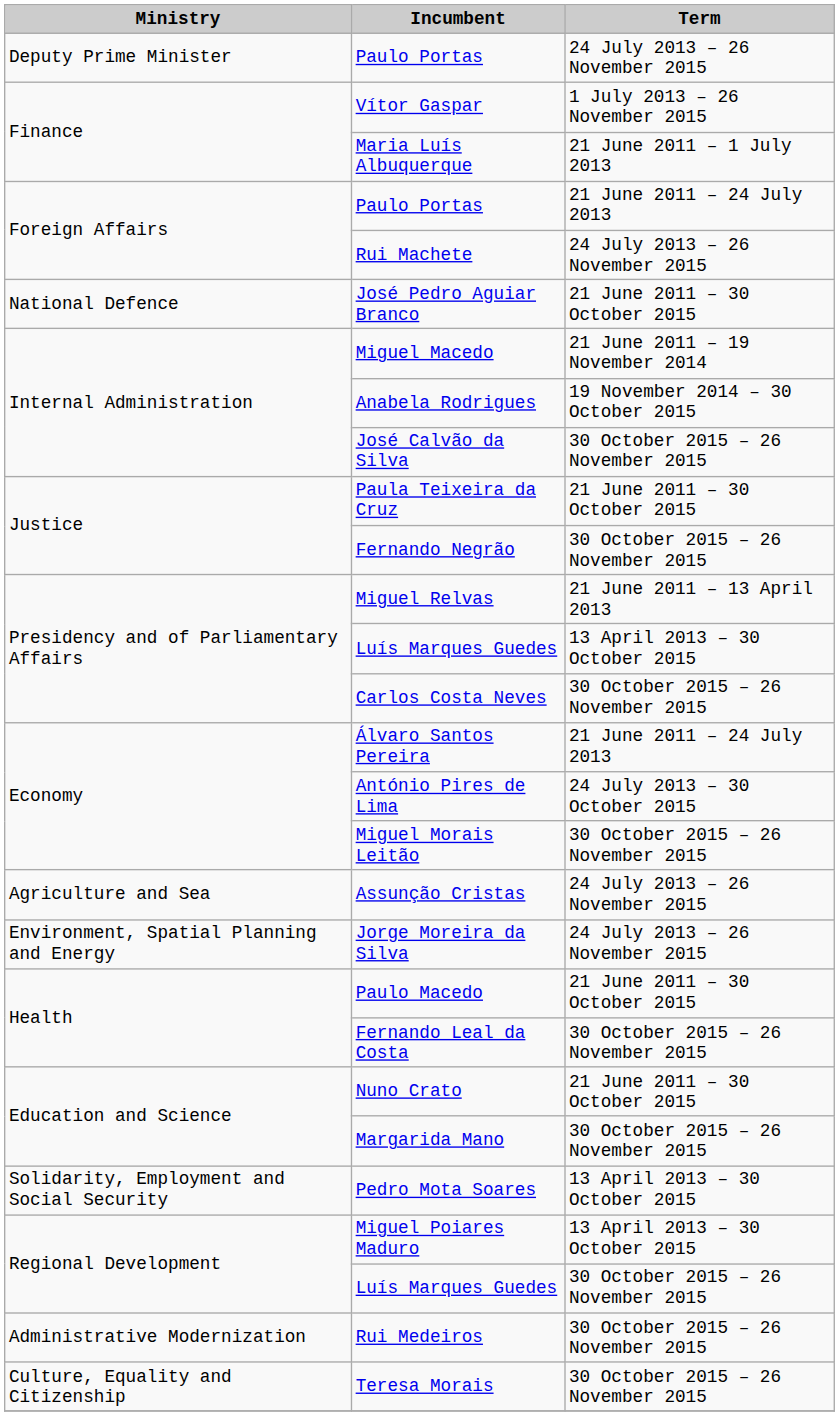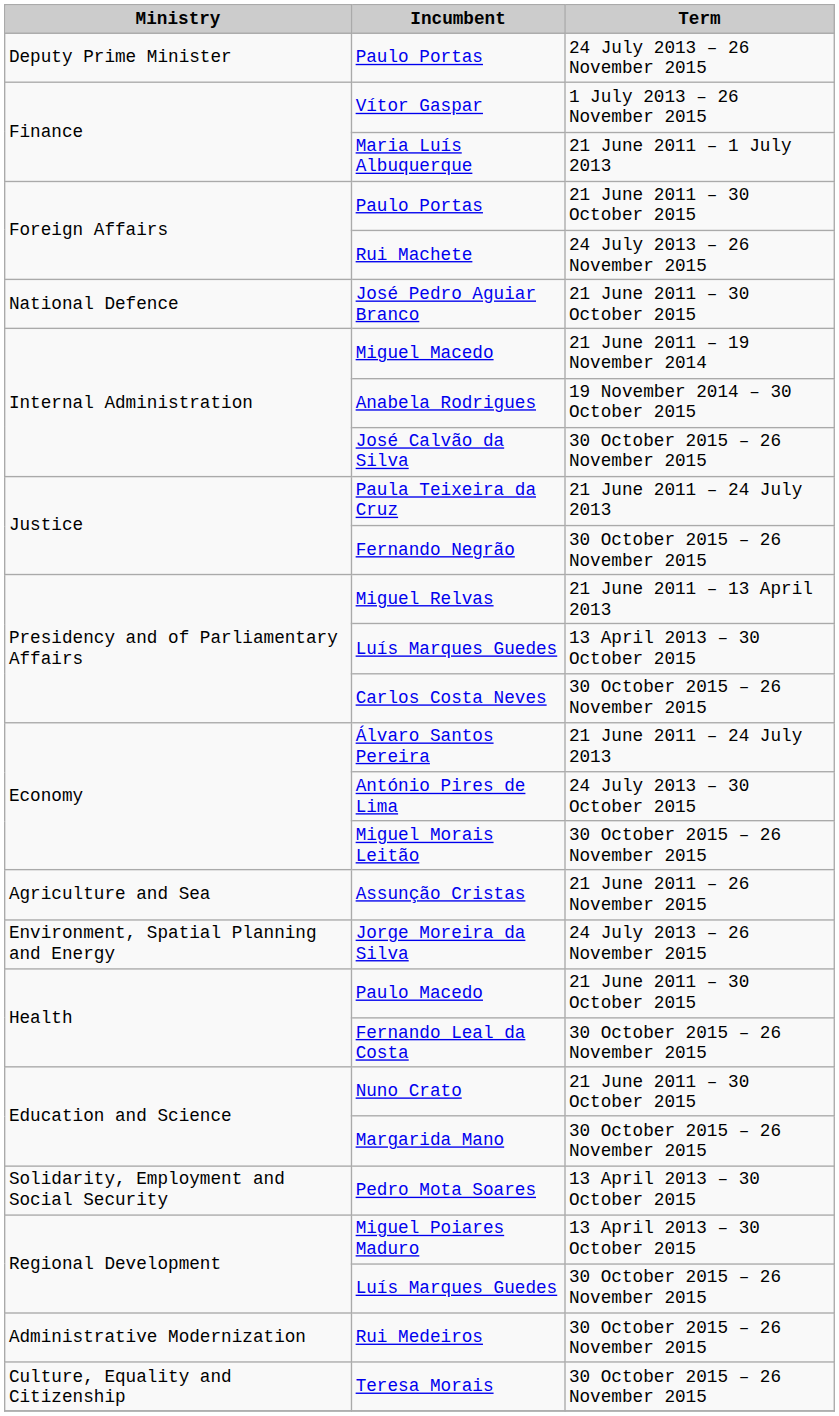 <table class="wikitable">
 <tr>
 <th style="background:#ccc;">Ministry</th>
 <th style="background:#ccc;">Incumbent</th>
 <th style="background:#ccc;">Term</th>
 </tr>
 <tr>
 <td rowspan="1">Deputy Prime Minister</td>
 <td><a href='#'>Paulo Portas</a></td>
 <td>24 July 2013 – 26 November 2015</td>
 </tr>
 <tr>
 <td rowspan="2">Finance</td>
 <td><a href='#'>Vítor Gaspar</a></td>
 <td>1 July 2013 – 26 November 2015</td>
 </tr>
 <tr>
 <td><a href='#'>Maria Luís Albuquerque</a></td>
 <td>21 June 2011 – 1 July 2013</td>
 </tr>
 <tr>
 <td rowspan="2">Foreign Affairs</td>
 <td><a href='#'>Paulo Portas</a></td>
-<td>21 June 2011 – 24 July 2013</td>
+<td>21 June 2011 – 30 October 2015</td>
 </tr>
 <tr>
 <td><a href='#'>Rui Machete</a></td>
 <td>24 July 2013 – 26 November 2015</td>
 </tr>
 <tr>
 <td rowspan="1">National Defence</td>
 <td><a href='#'>José Pedro Aguiar Branco</a></td>
 <td>21 June 2011 – 30 October 2015</td>
 </tr>
 <tr>
 <td rowspan="3">Internal Administration</td>
 <td><a href='#'>Miguel Macedo</a></td>
 <td>21 June 2011 – 19 November 2014</td>
 </tr>
 <tr>
 <td><a href='#'>Anabela Rodrigues</a></td>
 <td>19 November 2014 – 30 October 2015</td>
 </tr>
 <tr>
 <td><a href='#'>José Calvão da Silva</a></td>
 <td>30 October 2015 – 26 November 2015</td>
 </tr>
 <tr>
 <td rowspan="2">Justice</td>
 <td><a href='#'>Paula Teixeira da Cruz</a></td>
-<td>21 June 2011 – 30 October 2015</td>
+<td>21 June 2011 – 24 July 2013</td>
 </tr>
 <tr>
 <td><a href='#'>Fernando Negrão</a></td>
 <td>30 October 2015 – 26 November 2015</td>
 </tr>
 <tr>
 <td rowspan="3">Presidency and of Parliamentary Affairs</td>
 <td><a href='#'>Miguel Relvas</a></td>
 <td>21 June 2011 – 13 April 2013</td>
 </tr>
 <tr>
 <td><a href='#'>Luís Marques Guedes</a></td>
 <td>13 April 2013 – 30 October 2015</td>
 </tr>
 <tr>
 <td><a href='#'>Carlos Costa Neves</a></td>
 <td>30 October 2015 – 26 November 2015</td>
 </tr>
 <tr>
 <td rowspan="3">Economy</td>
 <td><a href='#'>Álvaro Santos Pereira</a></td>
 <td>21 June 2011 – 24 July 2013</td>
 </tr>
 <tr>
 <td><a href='#'>António Pires de Lima</a></td>
 <td>24 July 2013 – 30 October 2015</td>
 </tr>
 <tr>
 <td><a href='#'>Miguel Morais Leitão</a></td>
 <td>30 October 2015 – 26 November 2015</td>
 </tr>
 <tr>
 <td rowspan="1">Agriculture and Sea</td>
 <td><a href='#'>Assunção Cristas</a></td>
-<td>24 July 2013 – 26 November 2015</td>
+<td>21 June 2011 – 26 November 2015</td>
 </tr>
 <tr>
 <td rowspan="1">Environment, Spatial Planning and Energy</td>
 <td><a href='#'>Jorge Moreira da Silva</a></td>
 <td>24 July 2013 – 26 November 2015</td>
 </tr>
 <tr>
 <td rowspan="2">Health</td>
 <td><a href='#'>Paulo Macedo</a></td>
 <td>21 June 2011 – 30 October 2015</td>
 </tr>
 <tr>
 <td><a href='#'>Fernando Leal da Costa</a></td>
 <td>30 October 2015 – 26 November 2015</td>
 </tr>
 <tr>
 <td rowspan="2">Education and Science</td>
 <td><a href='#'>Nuno Crato</a></td>
 <td>21 June 2011 – 30 October 2015</td>
 </tr>
 <tr>
 <td><a href='#'>Margarida Mano</a></td>
 <td>30 October 2015 – 26 November 2015</td>
 </tr>
 <tr>
 <td rowspan="1">Solidarity, Employment and Social Security</td>
 <td><a href='#'>Pedro Mota Soares</a></td>
 <td>13 April 2013 – 30 October 2015</td>
 </tr>
 <tr>
 <td rowspan="2">Regional Development</td>
 <td><a href='#'>Miguel Poiares Maduro</a></td>
 <td>13 April 2013 – 30 October 2015</td>
 </tr>
 <tr>
 <td><a href='#'>Luís Marques Guedes</a></td>
 <td>30 October 2015 – 26 November 2015</td>
 </tr>
 <tr>
 <td rowspan="1">Administrative Modernization</td>
 <td><a href='#'>Rui Medeiros</a></td>
 <td>30 October 2015 – 26 November 2015</td>
 </tr>
 <tr>
 <td rowspan="1">Culture, Equality and Citizenship</td>
 <td><a href='#'>Teresa Morais</a></td>
 <td>30 October 2015 – 26 November 2015</td>
 </tr>
 <tr>
 </tr>
 </table>
